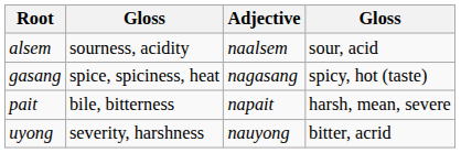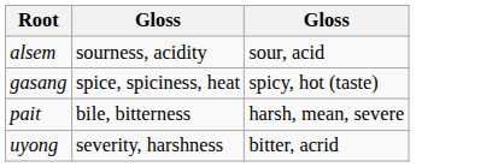 <table class="wikitable" border="1">
 <tr>
 <th>Root</th>
 <th>Gloss</th>
-<th>Adjective</th>
 <th>Gloss</th>
 </tr>
 <tr>
 <td><em>alsem</em></td>
 <td>sourness, acidity</td>
-<td><em>naalsem</em></td>
 <td>sour, acid</td>
 </tr>
 <tr>
 <td><em>gasang</em></td>
 <td>spice, spiciness, heat</td>
-<td><em>nagasang</em></td>
 <td>spicy, hot (taste)</td>
 </tr>
 <tr>
 <td><em>pait</em></td>
 <td>bile, bitterness</td>
-<td><em>napait</em></td>
 <td>harsh, mean, severe</td>
 </tr>
 <tr>
 <td><em>uyong</em></td>
 <td>severity, harshness</td>
-<td><em>nauyong</em></td>
 <td>bitter, acrid</td>
 </tr>
 </table>
